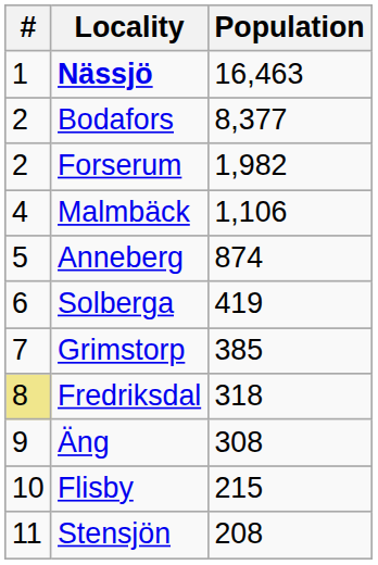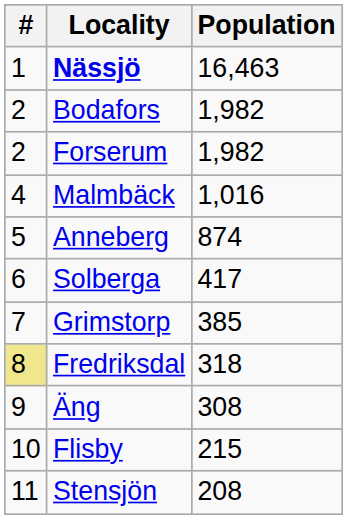 <table class="wikitable">
 <tr>
 <th>#</th>
 <th>Locality</th>
 <th>Population</th>
 </tr>
 <tr>
 <td>1</td>
 <td><strong><a href='#'>Nässjö</a></strong></td>
 <td>16,463</td>
 </tr>
 <tr>
 <td>2</td>
 <td><a href='#'>Bodafors</a></td>
-<td>8,377</td>
+<td>1,982</td>
 </tr>
 <tr>
 <td>2</td>
 <td><a href='#'>Forserum</a></td>
 <td>1,982</td>
 </tr>
 <tr>
 <td>4</td>
 <td><a href='#'>Malmbäck</a></td>
-<td>1,106</td>
+<td>1,016</td>
 </tr>
 <tr>
 <td>5</td>
 <td><a href='#'>Anneberg</a></td>
 <td>874</td>
 </tr>
 <tr>
 <td>6</td>
 <td><a href='#'>Solberga</a></td>
-<td>419</td>
+<td>417</td>
 </tr>
 <tr>
 <td>7</td>
 <td><a href='#'>Grimstorp</a></td>
 <td>385</td>
 </tr>
 <tr>
 <td style="background: khaki;">8</td>
 <td><a href='#'>Fredriksdal</a></td>
 <td>318</td>
 </tr>
 <tr>
 <td>9</td>
 <td><a href='#'>Äng</a></td>
 <td>308</td>
 </tr>
 <tr>
 <td>10</td>
 <td><a href='#'>Flisby</a></td>
 <td>215</td>
 </tr>
 <tr>
 <td>11</td>
 <td><a href='#'>Stensjön</a></td>
 <td>208</td>
 </tr>
 </table>
